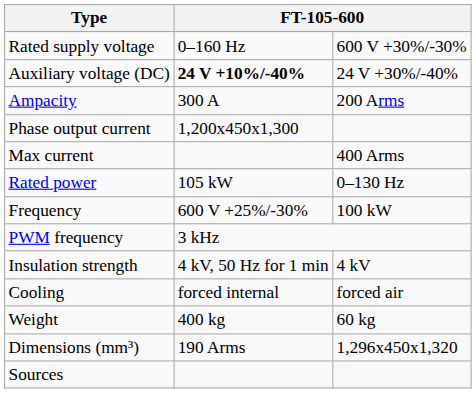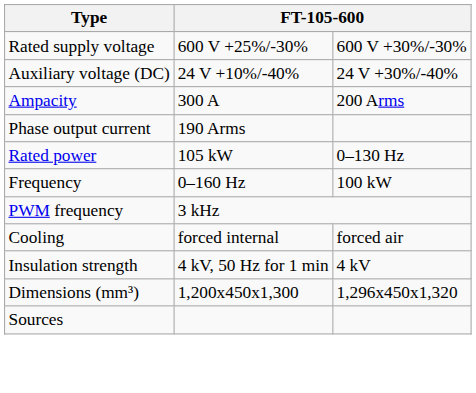 <table class="wikitable">
 <tr>
 <th>Type</th>
 <th colspan="2">FT-105-600</th>
 </tr>
 <tr>
 <td>Rated supply voltage</td>
-<td>0–160 Hz</td>
+<td>600 V +25%/-30%</td>
 <td>600 V +30%/-30%</td>
 </tr>
 <tr>
 <td>Auxiliary voltage (DC)</td>
-<td><strong>24 V +10%/-40%</strong></td>
+<td>24 V +10%/-40%</td>
 <td>24 V +30%/-40%</td>
 </tr>
 <tr>
 <td><a href='#'>Ampacity</a></td>
 <td>300 A</td>
 <td>200 A<a href='#'>rms</a></td>
 </tr>
 <tr>
 <td>Phase output current</td>
-<td>1,200x450x1,300</td>
+<td>190 Arms</td>
 <td></td>
-</tr>
-<tr>
-<td>Max current</td>
-<td></td>
-<td>400 Arms</td>
 </tr>
 <tr>
 <td><a href='#'>Rated power</a></td>
 <td>105 kW</td>
 <td>0–130 Hz</td>
 </tr>
 <tr>
 <td>Frequency</td>
-<td>600 V +25%/-30%</td>
+<td>0–160 Hz</td>
 <td>100 kW</td>
 </tr>
 <tr>
 <td><a href='#'>PWM</a> frequency</td>
 <td colspan="2">3 kHz</td>
 </tr>
 <tr>
+<td>Cooling</td>
+<td>forced internal</td>
+<td>forced air</td>
+</tr>
+<tr>
 <td>Insulation strength</td>
 <td>4 kV, 50 Hz for 1 min</td>
 <td>4 kV</td>
 </tr>
 <tr>
-<td>Cooling</td>
-<td>forced internal</td>
-<td>forced air</td>
-</tr>
-<tr>
-<td>Weight</td>
-<td>400 kg</td>
-<td>60 kg</td>
-</tr>
-<tr>
 <td>Dimensions (mm³)</td>
-<td>190 Arms</td>
+<td>1,200x450x1,300</td>
 <td>1,296x450x1,320</td>
 </tr>
 <tr>
 <td>Sources</td>
 <td></td>
 <td></td>
 </tr>
 </table>
